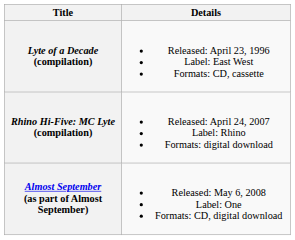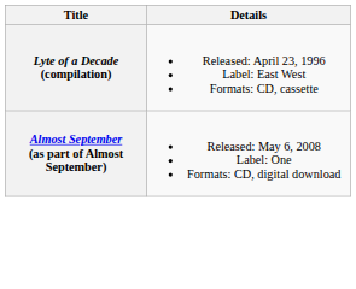 <table class="wikitable plainrowheaders" style="text-align:center;">
 <tr>
 <th scope="col" rowspan="1" style="width:11em;">Title</th>
 <th scope="col" rowspan="1" style="width:16em;">Details</th>
 </tr>
 <tr>
 <th scope="row"><em>Lyte of a Decade</em><br><span>(compilation)</span></th>
 <td><br><ul><li>Released: April 23, 1996</li><li>Label: East West</li><li>Formats: CD, cassette</li></ul></td>
 </tr>
 <tr>
-<th scope="row"><em>Rhino Hi-Five: MC Lyte</em><br><span>(compilation)</span></th>
-<td><br><ul><li>Released: April 24, 2007</li><li>Label: Rhino</li><li>Formats: digital download</li></ul></td>
-</tr>
-<tr>
 <th scope="row"><em><a href='#'>Almost September</a></em><br><span>(as part of Almost September)</span></th>
 <td><br><ul><li>Released: May 6, 2008</li><li>Label: One</li><li>Formats: CD, digital download</li></ul></td>
 </tr>
 </table>
